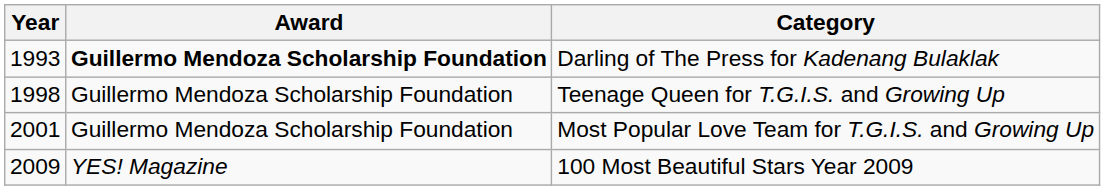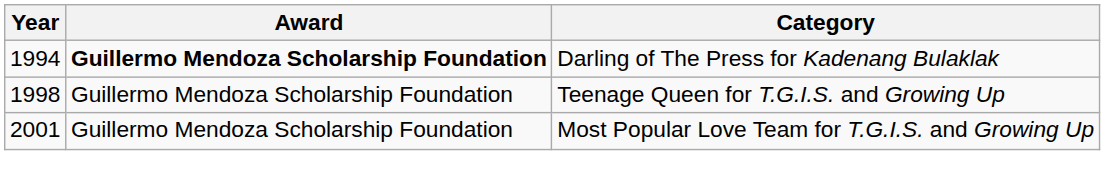 <table class="wikitable">
 <tr>
 <th>Year</th>
 <th>Award</th>
 <th>Category</th>
 </tr>
 <tr>
-<td>1993</td>
+<td>1994</td>
 <td><strong>Guillermo Mendoza Scholarship Foundation</strong></td>
 <td>Darling of The Press for <em>Kadenang Bulaklak</em></td>
 </tr>
 <tr>
 <td>1998</td>
 <td>Guillermo Mendoza Scholarship Foundation</td>
 <td>Teenage Queen for <em>T.G.I.S.</em> and <em>Growing Up</em></td>
 </tr>
 <tr>
 <td>2001</td>
 <td>Guillermo Mendoza Scholarship Foundation</td>
 <td>Most Popular Love Team for <em>T.G.I.S.</em> and <em>Growing Up</em></td>
 </tr>
-<tr>
-<td>2009</td>
-<td><em>YES! Magazine</em></td>
-<td>100 Most Beautiful Stars Year 2009</td>
-</tr>
 </table>
